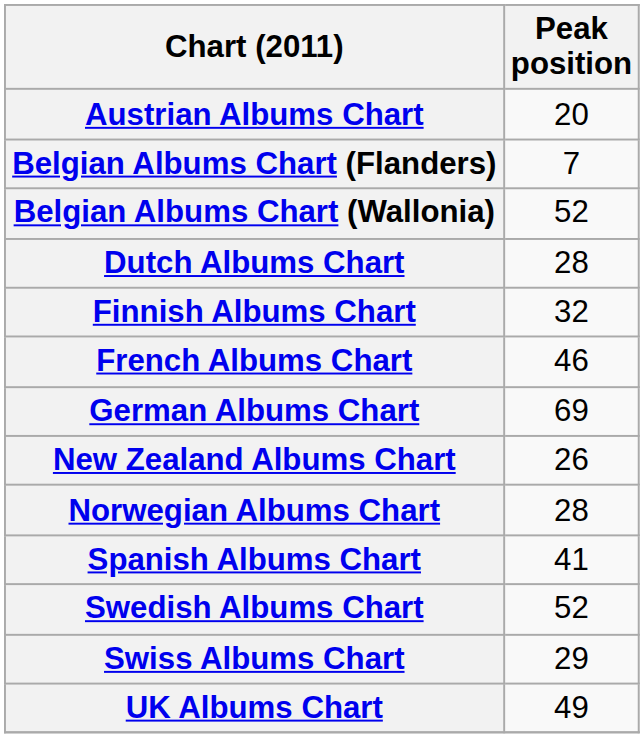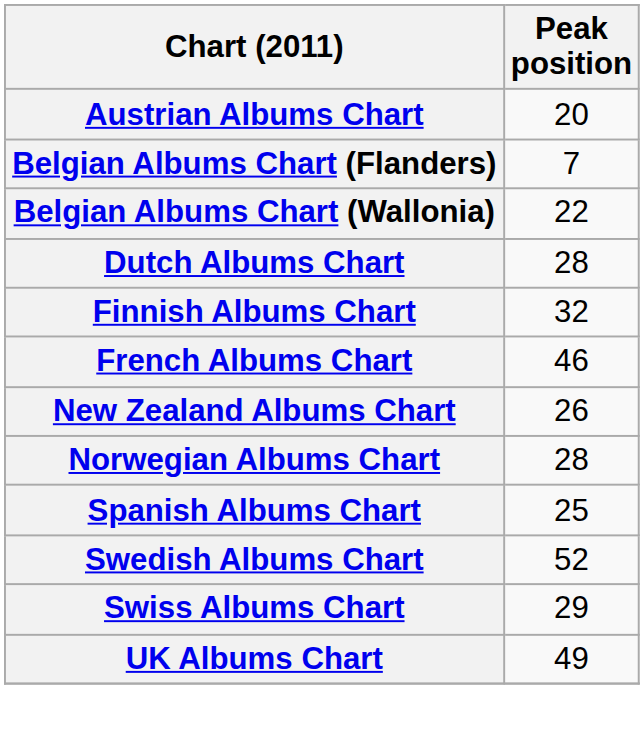 <table class="wikitable sortable plainrowheaders">
 <tr>
 <th>Chart (2011)</th>
 <th>Peak<br>position</th>
 </tr>
 <tr>
 <th scope="row"><a href='#'>Austrian Albums Chart</a></th>
 <td align="center">20</td>
 </tr>
 <tr>
 <th scope="row"><a href='#'>Belgian Albums Chart</a> (Flanders)</th>
 <td align="center">7</td>
 </tr>
 <tr>
 <th scope="row"><a href='#'>Belgian Albums Chart</a> (Wallonia)</th>
-<td align="center">52</td>
+<td align="center">22</td>
 </tr>
 <tr>
 <th scope="row"><a href='#'>Dutch Albums Chart</a></th>
 <td align="center">28</td>
 </tr>
 <tr>
 <th scope="row"><a href='#'>Finnish Albums Chart</a></th>
 <td align="center">32</td>
 </tr>
 <tr>
 <th scope="row"><a href='#'>French Albums Chart</a></th>
 <td align="center">46</td>
 </tr>
 <tr>
-<th scope="row"><a href='#'>German Albums Chart</a></th>
-<td align="center">69</td>
-</tr>
-<tr>
 <th scope="row"><a href='#'>New Zealand Albums Chart</a></th>
 <td align="center">26</td>
 </tr>
 <tr>
 <th scope="row"><a href='#'>Norwegian Albums Chart</a></th>
 <td align="center">28</td>
 </tr>
 <tr>
 <th scope="row"><a href='#'>Spanish Albums Chart</a></th>
-<td align="center">41</td>
+<td align="center">25</td>
 </tr>
 <tr>
 <th scope="row"><a href='#'>Swedish Albums Chart</a></th>
 <td align="center">52</td>
 </tr>
 <tr>
 <th scope="row"><a href='#'>Swiss Albums Chart</a></th>
 <td align="center">29</td>
 </tr>
 <tr>
 <th scope="row"><a href='#'>UK Albums Chart</a></th>
 <td align="center">49</td>
 </tr>
 <tr>
 </tr>
 </table>
